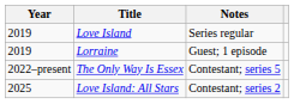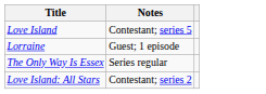 <table class="wikitable">
 <tr>
-<th>Year</th>
 <th>Title</th>
 <th>Notes</th>
 <th></th>
 </tr>
 <tr>
-<td>2019</td>
 <td><em><a href='#'>Love Island</a></em></td>
-<td>Series regular</td>
+<td>Contestant; <a href='#'>series 5</a></td>
 <td align="center"></td>
 </tr>
 <tr>
-<td>2019</td>
 <td><em><a href='#'>Lorraine</a></em></td>
 <td>Guest; 1 episode</td>
 <td align="center"></td>
 </tr>
 <tr>
-<td>2022–present</td>
 <td><em><a href='#'>The Only Way Is Essex</a></em></td>
-<td>Contestant; <a href='#'>series 5</a></td>
+<td>Series regular</td>
 <td align="center"></td>
 </tr>
 <tr>
-<td>2025</td>
 <td><em><a href='#'>Love Island: All Stars</a></em></td>
 <td>Contestant; <a href='#'>series 2</a></td>
 <td align="center"></td>
 </tr>
 </table>
